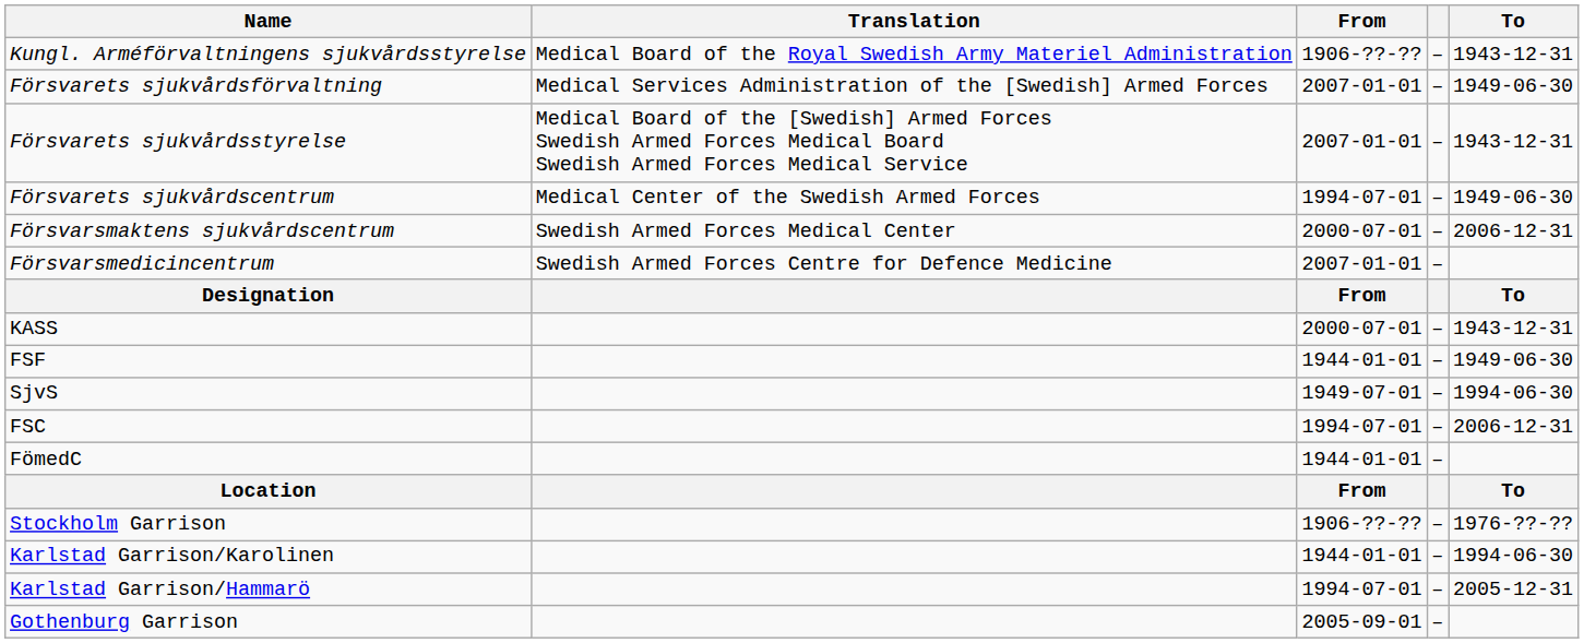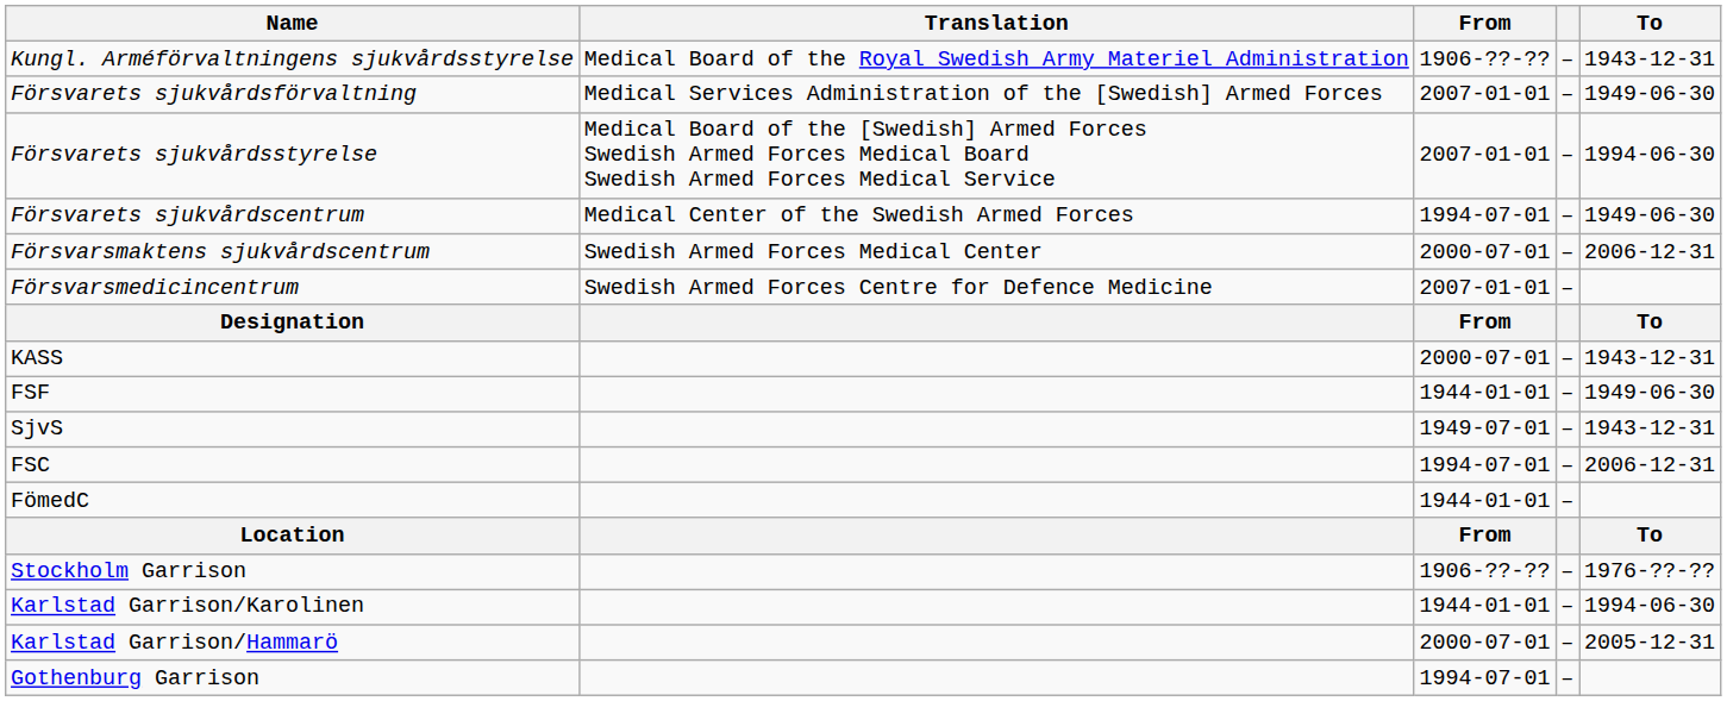 <table class="wikitable">
 <tr>
 <th style="font-weight:bold;">Name</th>
 <th style="font-weight:bold;">Translation</th>
 <th style="text-align: center; font-weight:bold;">From</th>
 <th></th>
 <th style="text-align: center; font-weight:bold;">To</th>
 </tr>
 <tr>
 <td style="font-style:italic;">Kungl. Arméförvaltningens sjukvårdsstyrelse</td>
 <td>Medical Board of the <a href='#'>Royal Swedish Army Materiel Administration</a></td>
 <td>1906-??-??</td>
 <td>–</td>
 <td>1943-12-31</td>
 </tr>
 <tr>
 <td style="font-style:italic;">Försvarets sjukvårdsförvaltning</td>
 <td>Medical Services Administration of the [Swedish] Armed Forces</td>
 <td style="text-align: center;">2007-01-01</td>
 <td>–</td>
 <td>1949-06-30</td>
 </tr>
 <tr>
 <td style="font-style:italic;">Försvarets sjukvårdsstyrelse</td>
 <td>Medical Board of the [Swedish] Armed Forces<br>Swedish Armed Forces Medical Board<br>Swedish Armed Forces Medical Service</td>
 <td>2007-01-01</td>
 <td>–</td>
-<td style="text-align: center;">1943-12-31</td>
+<td>1994-06-30</td>
 </tr>
 <tr>
 <td style="font-style:italic;">Försvarets sjukvårdscentrum</td>
 <td>Medical Center of the Swedish Armed Forces</td>
 <td>1994-07-01</td>
 <td>–</td>
 <td>1949-06-30</td>
 </tr>
 <tr>
 <td style="font-style:italic;">Försvarsmaktens sjukvårdscentrum</td>
 <td>Swedish Armed Forces Medical Center</td>
 <td>2000-07-01</td>
 <td>–</td>
 <td>2006-12-31</td>
 </tr>
 <tr>
 <td style="font-style:italic;">Försvarsmedicincentrum</td>
 <td>Swedish Armed Forces Centre for Defence Medicine</td>
 <td>2007-01-01</td>
 <td>–</td>
 <td></td>
 </tr>
 <tr>
 <th style="font-weight:bold;">Designation</th>
 <th style="font-weight:bold;"></th>
 <th style="text-align: center; font-weight:bold;">From</th>
 <th></th>
 <th style="text-align: center; font-weight:bold;">To</th>
 </tr>
 <tr>
 <td>KASS</td>
 <td></td>
 <td>2000-07-01</td>
 <td style="text-align: center;">–</td>
 <td style="text-align: center;">1943-12-31</td>
 </tr>
 <tr>
 <td>FSF</td>
 <td></td>
 <td style="text-align: center;">1944-01-01</td>
 <td style="text-align: center;">–</td>
 <td style="text-align: center;">1949-06-30</td>
 </tr>
 <tr>
 <td>SjvS</td>
 <td></td>
 <td style="text-align: center;">1949-07-01</td>
 <td style="text-align: center;">–</td>
-<td style="text-align: center;">1994-06-30</td>
+<td>1943-12-31</td>
 </tr>
 <tr>
 <td>FSC</td>
 <td></td>
 <td style="text-align: center;">1994-07-01</td>
 <td style="text-align: center;">–</td>
 <td style="text-align: center;">2006-12-31</td>
 </tr>
 <tr>
 <td>FömedC</td>
 <td></td>
 <td>1944-01-01</td>
 <td style="text-align: center;">–</td>
 <td style="text-align: center;"></td>
 </tr>
 <tr>
 <th style="font-weight:bold;">Location</th>
 <th style="font-weight:bold;"></th>
 <th style="text-align: center; font-weight:bold;">From</th>
 <th></th>
 <th style="text-align: center; font-weight:bold;">To</th>
 </tr>
 <tr>
 <td><a href='#'>Stockholm</a> Garrison</td>
 <td></td>
 <td style="text-align: center;">1906-??-??</td>
 <td style="text-align: center;">–</td>
 <td style="text-align: center;">1976-??-??</td>
 </tr>
 <tr>
 <td><a href='#'>Karlstad</a> Garrison/Karolinen</td>
 <td></td>
 <td style="text-align: center;">1944-01-01</td>
 <td style="text-align: center;">–</td>
 <td style="text-align: center;">1994-06-30</td>
 </tr>
 <tr>
 <td><a href='#'>Karlstad</a> Garrison/<a href='#'>Hammarö</a></td>
 <td></td>
-<td style="text-align: center;">1994-07-01</td>
+<td>2000-07-01</td>
 <td style="text-align: center;">–</td>
 <td style="text-align: center;">2005-12-31</td>
 </tr>
 <tr>
 <td><a href='#'>Gothenburg</a> Garrison</td>
 <td></td>
-<td style="text-align: center;">2005-09-01</td>
+<td style="text-align: center;">1994-07-01</td>
 <td style="text-align: center;">–</td>
 <td style="text-align: center;"></td>
 </tr>
 </table>
